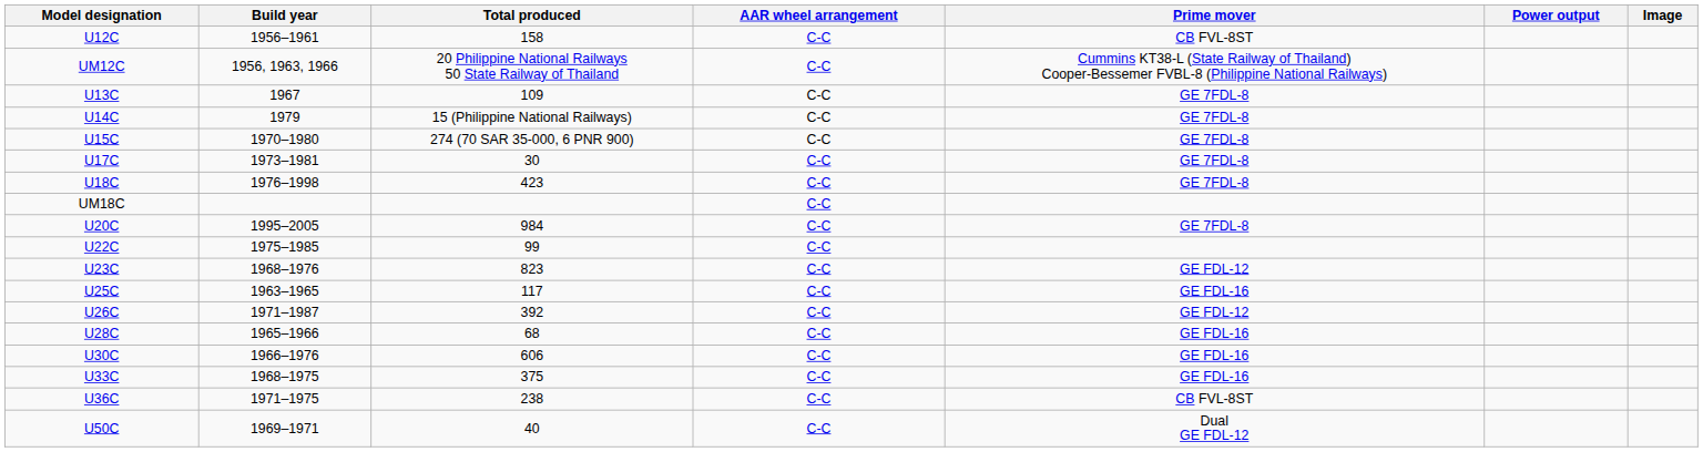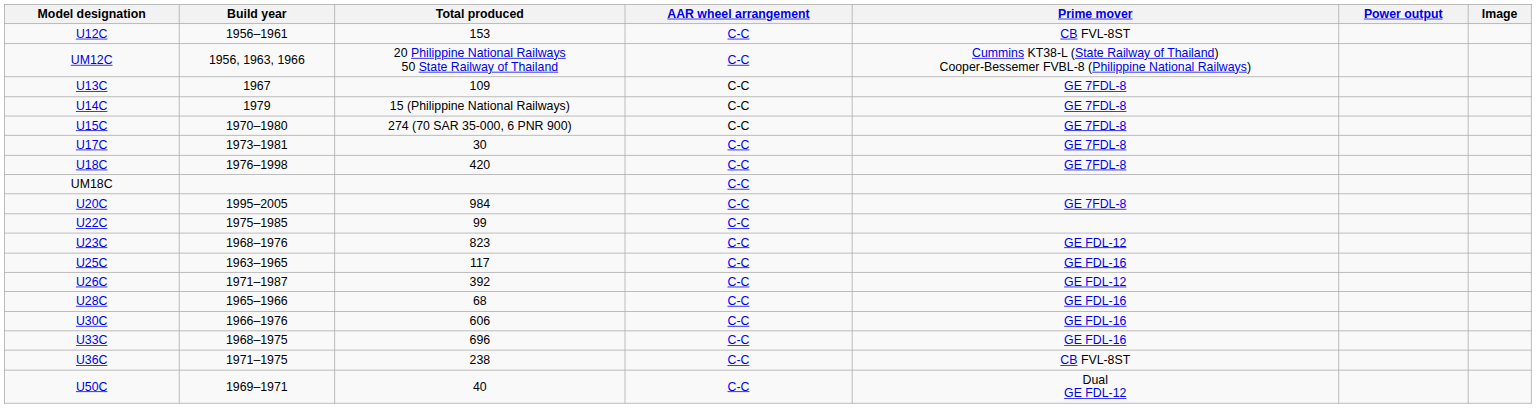 <table class="wikitable sortable" style="width: 100%">
 <tr>
 <th>Model designation</th>
 <th>Build year</th>
 <th>Total produced</th>
 <th class="unsortable"><a href='#'>AAR wheel arrangement</a></th>
 <th><a href='#'>Prime mover</a></th>
 <th><a href='#'>Power output</a></th>
 <th class="unsortable">Image</th>
 </tr>
 <tr align = "center">
 <td><a href='#'>U12C</a></td>
 <td>1956–1961</td>
-<td>158</td>
+<td>153</td>
 <td><a href='#'>C-C</a></td>
 <td><a href='#'>CB</a> FVL-8ST</td>
 <td></td>
 <td></td>
 </tr>
 <tr align = "center">
 <td><a href='#'>UM12C</a></td>
 <td>1956, 1963, 1966</td>
 <td>20 <a href='#'>Philippine National Railways</a><br> 50 <a href='#'>State Railway of Thailand</a></td>
 <td><a href='#'>C-C</a></td>
 <td><a href='#'>Cummins</a> KT38-L (<a href='#'>State Railway of Thailand</a>)<br>Cooper-Bessemer FVBL-8 (<a href='#'>Philippine National Railways</a>)</td>
 <td></td>
 <td></td>
 </tr>
 <tr align = "center">
 <td><a href='#'>U13C</a></td>
 <td>1967</td>
 <td>109</td>
 <td>C-C</td>
 <td><a href='#'>GE 7FDL-8</a></td>
 <td></td>
 <td></td>
 </tr>
 <tr align = "center">
 <td><a href='#'>U14C</a></td>
 <td>1979</td>
 <td>15 (Philippine National Railways)</td>
 <td>C-C</td>
 <td><a href='#'>GE 7FDL-8</a></td>
 <td></td>
 <td></td>
 </tr>
 <tr align = "center">
 <td><a href='#'>U15C</a></td>
 <td>1970–1980</td>
 <td>274 (70 SAR 35-000, 6 PNR 900)</td>
 <td>C-C</td>
 <td><a href='#'>GE 7FDL-8</a></td>
 <td></td>
 <td></td>
 </tr>
 <tr align = "center">
 <td><a href='#'>U17C</a></td>
 <td>1973–1981</td>
 <td>30</td>
 <td><a href='#'>C-C</a></td>
 <td><a href='#'>GE 7FDL-8</a></td>
 <td></td>
 <td><br></td>
 </tr>
 <tr align = "center">
 <td><a href='#'>U18C</a></td>
 <td>1976–1998</td>
-<td>423</td>
+<td>420</td>
 <td><a href='#'>C-C</a></td>
 <td><a href='#'>GE 7FDL-8</a></td>
 <td></td>
 <td><br></td>
 </tr>
 <tr align = "center">
 <td>UM18C</td>
 <td></td>
 <td></td>
 <td><a href='#'>C-C</a></td>
 <td></td>
 <td></td>
 <td></td>
 </tr>
 <tr align = "center">
 <td><a href='#'>U20C</a></td>
 <td>1995–2005</td>
 <td>984</td>
 <td><a href='#'>C-C</a></td>
 <td><a href='#'>GE 7FDL-8</a></td>
 <td></td>
 <td><br></td>
 </tr>
 <tr align = "center">
 <td><a href='#'>U22C</a></td>
 <td>1975–1985</td>
 <td>99</td>
 <td><a href='#'>C-C</a></td>
 <td></td>
 <td></td>
 <td></td>
 </tr>
 <tr align = "center">
 <td><a href='#'>U23C</a></td>
 <td>1968–1976</td>
 <td>823</td>
 <td><a href='#'>C-C</a></td>
 <td><a href='#'>GE FDL-12</a></td>
 <td></td>
 <td></td>
 </tr>
 <tr align = "center">
 <td><a href='#'>U25C</a></td>
 <td>1963–1965</td>
 <td>117</td>
 <td><a href='#'>C-C</a></td>
 <td><a href='#'>GE FDL-16</a></td>
 <td></td>
 <td></td>
 </tr>
 <tr align = "center">
 <td><a href='#'>U26C</a></td>
 <td>1971–1987</td>
 <td>392</td>
 <td><a href='#'>C-C</a></td>
 <td><a href='#'>GE FDL-12</a></td>
 <td></td>
 <td></td>
 </tr>
 <tr align = "center">
 <td><a href='#'>U28C</a></td>
 <td>1965–1966</td>
 <td>68</td>
 <td><a href='#'>C-C</a></td>
 <td><a href='#'>GE FDL-16</a></td>
 <td></td>
 <td></td>
 </tr>
 <tr align = "center">
 <td><a href='#'>U30C</a></td>
 <td>1966–1976</td>
 <td>606</td>
 <td><a href='#'>C-C</a></td>
 <td><a href='#'>GE FDL-16</a></td>
 <td></td>
 <td></td>
 </tr>
 <tr align = "center">
 <td><a href='#'>U33C</a></td>
 <td>1968–1975</td>
-<td>375</td>
+<td>696</td>
 <td><a href='#'>C-C</a></td>
 <td><a href='#'>GE FDL-16</a></td>
 <td></td>
 <td></td>
 </tr>
 <tr align = "center">
 <td><a href='#'>U36C</a></td>
 <td>1971–1975</td>
 <td>238</td>
 <td><a href='#'>C-C</a></td>
 <td><a href='#'>CB</a> FVL-8ST</td>
 <td></td>
 <td></td>
 </tr>
 <tr align = "center">
 <td><a href='#'>U50C</a></td>
 <td>1969–1971</td>
 <td>40</td>
 <td><a href='#'>C-C</a></td>
 <td>Dual<br><a href='#'>GE FDL-12</a></td>
 <td></td>
 <td></td>
 </tr>
 </table>
